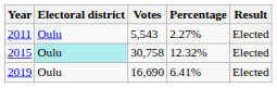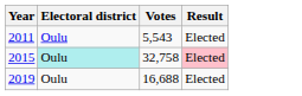 <table class="wikitable">
 <tr>
 <th>Year</th>
 <th>Electoral district</th>
 <th>Votes</th>
-<th>Percentage</th>
 <th>Result</th>
 </tr>
 <tr>
 <td><a href='#'>2011</a></td>
 <td><a href='#'>Oulu</a></td>
 <td>5,543</td>
-<td>2.27%</td>
 <td>Elected</td>
 </tr>
 <tr>
 <td><a href='#'>2015</a></td>
 <td style="background: paleturquoise;">Oulu</td>
-<td>30,758</td>
-<td>12.32%</td>
-<td>Elected</td>
+<td>32,758</td>
+<td style="background: pink;">Elected</td>
 </tr>
 <tr>
 <td><a href='#'>2019</a></td>
 <td>Oulu</td>
-<td>16,690</td>
-<td>6.41%</td>
+<td>16,688</td>
 <td>Elected</td>
 </tr>
 </table>
